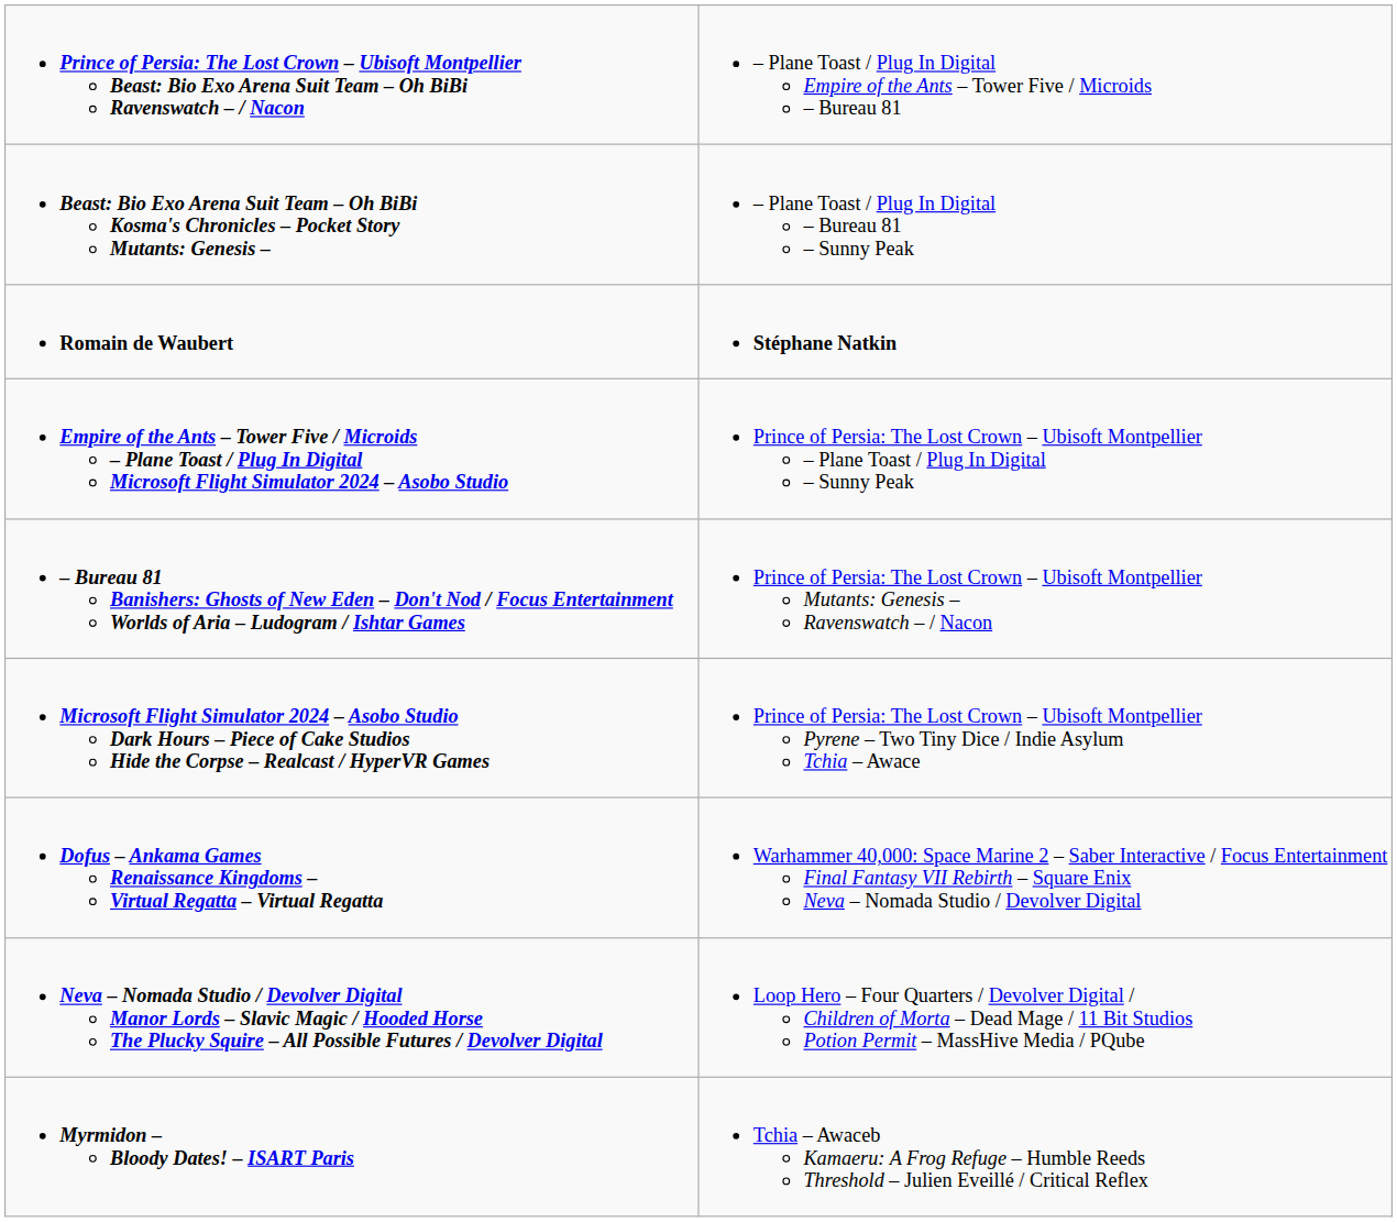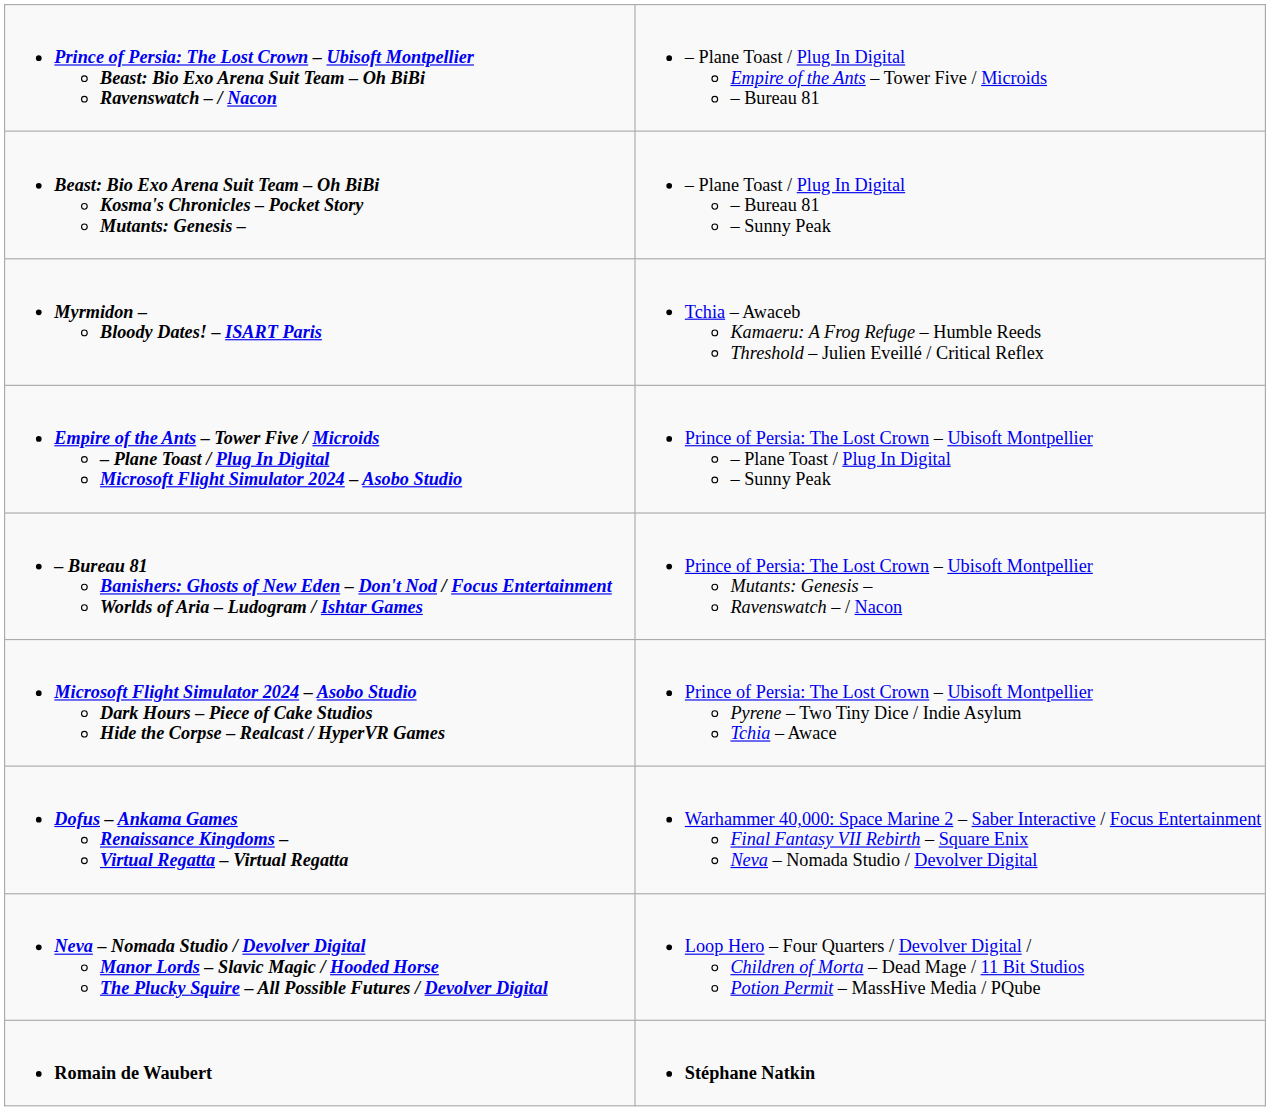 <table class="wikitable">
 <tr>
 <td valign="top" width="50%"><br><ul><li><strong><em><a href='#'>Prince of Persia: The Lost Crown</a><em> – <a href='#'>Ubisoft Montpellier</a><strong><ul><li></em>Beast: Bio Exo Arena Suit Team<em> – Oh BiBi</li><li></em>Ravenswatch<em> –  / <a href='#'>Nacon</a></li></ul></li></ul></td>
 <td valign="top" width="50%"><br><ul><li></em></strong></em> – Plane Toast / <a href='#'>Plug In Digital</a></strong><ul><li><em><a href='#'>Empire of the Ants</a></em> – Tower Five / <a href='#'>Microids</a></li><li><em></em> – Bureau 81</li></ul></li></ul></td>
 </tr>
 <tr>
 <td valign="top" width="50%"><br><ul><li><strong><em>Beast: Bio Exo Arena Suit Team<em> – Oh BiBi<strong><ul><li></em>Kosma's Chronicles<em> – Pocket Story</li><li></em>Mutants: Genesis<em> – </li></ul></li></ul></td>
 <td valign="top" width="50%"><br><ul><li></em></strong></em> – Plane Toast / <a href='#'>Plug In Digital</a></strong><ul><li><em></em> – Bureau 81</li><li><em></em> – Sunny Peak</li></ul></li></ul></td>
 </tr>
 <tr>
-<td valign="top" width="50%"><br><ul><li><strong>Romain de Waubert</strong></li></ul></td>
-<td valign="top" width="50%"><br><ul><li><strong>Stéphane Natkin</strong></li></ul></td>
+<td valign="top" width="50%"><br><ul><li><strong><em>Myrmidon<em> – <strong><ul><li></em>Bloody Dates!<em> – <a href='#'>ISART Paris</a></li></ul></li></ul></td>
+<td valign="top" width="50%"><br><ul><li></em></strong><a href='#'>Tchia</a></em> – Awaceb</strong><ul><li><em>Kamaeru: A Frog Refuge</em> – Humble Reeds</li><li><em>Threshold</em> – Julien Eveillé / Critical Reflex</li></ul></li></ul></td>
 </tr>
 <tr>
 <td valign="top" width="50%"><br><ul><li><strong><em><a href='#'>Empire of the Ants</a><em> – Tower Five / <a href='#'>Microids</a><strong><ul><li></em><em> – Plane Toast / <a href='#'>Plug In Digital</a></li><li></em><a href='#'>Microsoft Flight Simulator 2024</a><em> – <a href='#'>Asobo Studio</a></li></ul></li></ul></td>
 <td valign="top" width="50%"><br><ul><li></em></strong><a href='#'>Prince of Persia: The Lost Crown</a></em> – <a href='#'>Ubisoft Montpellier</a></strong><ul><li><em></em> – Plane Toast / <a href='#'>Plug In Digital</a></li><li><em></em> – Sunny Peak</li></ul></li></ul></td>
 </tr>
 <tr>
 <td valign="top" width="50%"><br><ul><li><strong><em><em> – Bureau 81<strong><ul><li></em><a href='#'>Banishers: Ghosts of New Eden</a><em> – <a href='#'>Don't Nod</a> / <a href='#'>Focus Entertainment</a></li><li></em>Worlds of Aria<em> – Ludogram / <a href='#'>Ishtar Games</a></li></ul></li></ul></td>
 <td valign="top" width="50%"><br><ul><li></em></strong><a href='#'>Prince of Persia: The Lost Crown</a></em> – <a href='#'>Ubisoft Montpellier</a></strong><ul><li><em>Mutants: Genesis</em> – </li><li><em>Ravenswatch</em> –  / <a href='#'>Nacon</a></li></ul></li></ul></td>
 </tr>
 <tr>
 <td valign="top" width="50%"><br><ul><li><strong><em><a href='#'>Microsoft Flight Simulator 2024</a><em> – <a href='#'>Asobo Studio</a><strong><ul><li></em>Dark Hours<em> – Piece of Cake Studios</li><li></em>Hide the Corpse<em> – Realcast / HyperVR Games</li></ul></li></ul></td>
 <td valign="top" width="50%"><br><ul><li></em></strong><a href='#'>Prince of Persia: The Lost Crown</a></em> – <a href='#'>Ubisoft Montpellier</a></strong><ul><li><em>Pyrene</em> – Two Tiny Dice / Indie Asylum</li><li><em><a href='#'>Tchia</a></em> – Awace</li></ul></li></ul></td>
 </tr>
 <tr>
 <td valign="top" width="50%"><br><ul><li><strong><em><a href='#'>Dofus</a><em> – <a href='#'>Ankama Games</a><strong><ul><li></em><a href='#'>Renaissance Kingdoms</a><em> – </li><li></em><a href='#'>Virtual Regatta</a><em> – Virtual Regatta</li></ul></li></ul></td>
 <td valign="top" width="50%"><br><ul><li></em></strong><a href='#'>Warhammer 40,000: Space Marine 2</a></em> – <a href='#'>Saber Interactive</a> / <a href='#'>Focus Entertainment</a></strong><ul><li><em><a href='#'>Final Fantasy VII Rebirth</a></em> – <a href='#'>Square Enix</a></li><li><em><a href='#'>Neva</a></em> – Nomada Studio / <a href='#'>Devolver Digital</a></li></ul></li></ul></td>
 </tr>
 <tr>
 <td valign="top" width="50%"><br><ul><li><strong><em><a href='#'>Neva</a><em> – Nomada Studio / <a href='#'>Devolver Digital</a><strong><ul><li></em><a href='#'>Manor Lords</a><em> – Slavic Magic / <a href='#'>Hooded Horse</a></li><li></em><a href='#'>The Plucky Squire</a><em> – All Possible Futures / <a href='#'>Devolver Digital</a></li></ul></li></ul></td>
 <td valign="top" width="50%"><br><ul><li></em></strong><a href='#'>Loop Hero</a></em> – Four Quarters / <a href='#'>Devolver Digital</a> / </strong><ul><li><em><a href='#'>Children of Morta</a></em> – Dead Mage / <a href='#'>11 Bit Studios</a></li><li><em><a href='#'>Potion Permit</a></em> – MassHive Media / PQube</li></ul></li></ul></td>
 </tr>
 <tr>
-<td valign="top" width="50%"><br><ul><li><strong><em>Myrmidon<em> – <strong><ul><li></em>Bloody Dates!<em> – <a href='#'>ISART Paris</a></li></ul></li></ul></td>
-<td valign="top" width="50%"><br><ul><li></em></strong><a href='#'>Tchia</a></em> – Awaceb</strong><ul><li><em>Kamaeru: A Frog Refuge</em> – Humble Reeds</li><li><em>Threshold</em> – Julien Eveillé / Critical Reflex</li></ul></li></ul></td>
+<td valign="top" width="50%"><br><ul><li><strong>Romain de Waubert</strong></li></ul></td>
+<td valign="top" width="50%"><br><ul><li><strong>Stéphane Natkin</strong></li></ul></td>
 </tr>
 </table>
